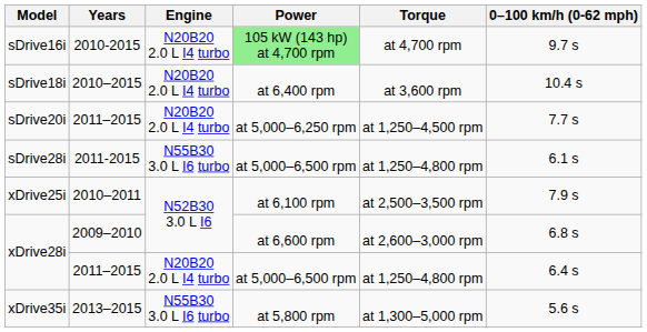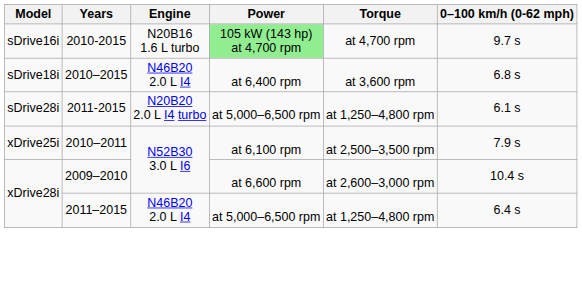 <table class="wikitable sortable" style="text-align: center;">
 <tr>
 <th>Model</th>
 <th>Years</th>
 <th>Engine</th>
 <th>Power</th>
 <th>Torque</th>
 <th>0–100 km/h (0-62 mph)</th>
 </tr>
 <tr>
 <td>sDrive16i</td>
 <td>2010-2015</td>
-<td><a href='#'>N20B20</a> <br> 2.0 L <a href='#'>I4</a> <a href='#'>turbo</a></td>
+<td>N20B16<br>1.6 L turbo</td>
 <td style="background: lightgreen;">105 kW (143 hp)<br>at 4,700 rpm</td>
 <td> at 4,700 rpm</td>
 <td>9.7 s</td>
 </tr>
 <tr>
 <td>sDrive18i</td>
 <td>2010–2015</td>
-<td><a href='#'>N20B20</a> <br> 2.0 L <a href='#'>I4</a> <a href='#'>turbo</a></td>
+<td><a href='#'>N46B20</a> <br> 2.0 L <a href='#'>I4</a></td>
 <td> <br> at 6,400 rpm</td>
 <td> <br> at 3,600 rpm</td>
-<td>10.4 s</td>
-</tr>
-<tr>
-<td>sDrive20i</td>
-<td>2011–2015</td>
-<td><a href='#'>N20B20</a> <br> 2.0 L <a href='#'>I4</a> <a href='#'>turbo</a></td>
-<td> <br> at 5,000–6,250 rpm</td>
-<td> <br> at 1,250–4,500 rpm</td>
-<td>7.7 s</td>
+<td>6.8 s</td>
 </tr>
 <tr>
 <td>sDrive28i</td>
 <td>2011-2015</td>
-<td><a href='#'>N55B30</a> <br> 3.0 L <a href='#'>I6</a> <a href='#'>turbo</a></td>
+<td><a href='#'>N20B20</a> <br> 2.0 L <a href='#'>I4</a> <a href='#'>turbo</a></td>
 <td> <br> at 5,000–6,500 rpm</td>
 <td> <br> at 1,250–4,800 rpm</td>
 <td>6.1 s</td>
 </tr>
 <tr>
 <td>xDrive25i</td>
 <td>2010–2011</td>
 <td rowspan="2"><a href='#'>N52B30</a> <br> 3.0 L <a href='#'>I6</a></td>
 <td> <br> at 6,100 rpm</td>
 <td> <br> at 2,500–3,500 rpm</td>
 <td>7.9 s</td>
 </tr>
 <tr>
 <td rowspan="2">xDrive28i</td>
 <td>2009–2010</td>
 <td> <br> at 6,600 rpm</td>
 <td> <br> at 2,600–3,000 rpm</td>
-<td>6.8 s</td>
+<td>10.4 s</td>
 </tr>
 <tr>
 <td>2011–2015</td>
-<td><a href='#'>N20B20</a> <br> 2.0 L <a href='#'>I4</a> <a href='#'>turbo</a></td>
+<td><a href='#'>N46B20</a> <br> 2.0 L <a href='#'>I4</a></td>
 <td> <br> at 5,000–6,500 rpm</td>
 <td> <br> at 1,250–4,800 rpm</td>
 <td>6.4 s</td>
 </tr>
-<tr>
-<td>xDrive35i</td>
-<td>2013–2015</td>
-<td><a href='#'>N55B30</a> <br> 3.0 L <a href='#'>I6</a> <a href='#'>turbo</a></td>
-<td> <br> at 5,800 rpm</td>
-<td> <br> at 1,300–5,000 rpm</td>
-<td>5.6 s</td>
-</tr>
 </table>
